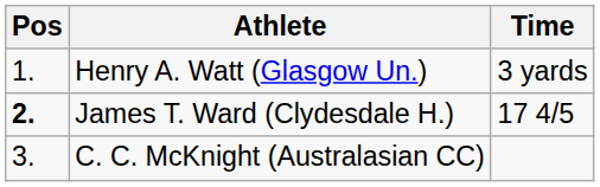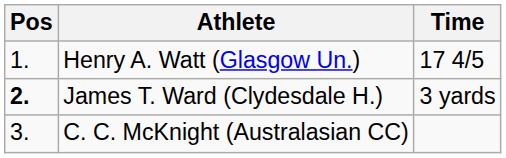 <table class="wikitable">
 <tr>
 <th>Pos</th>
 <th>Athlete</th>
 <th>Time</th>
 </tr>
 <tr>
 <td>1.</td>
 <td>Henry A. Watt (<a href='#'>Glasgow Un.</a>)</td>
-<td>3 yards</td>
+<td>17 4/5</td>
 </tr>
 <tr>
 <td><strong>2.</strong></td>
 <td>James T. Ward (Clydesdale H.)</td>
-<td>17 4/5</td>
+<td>3 yards</td>
 </tr>
 <tr>
 <td>3.</td>
 <td>C. C. McKnight (Australasian CC)</td>
 <td></td>
 </tr>
 </table>
